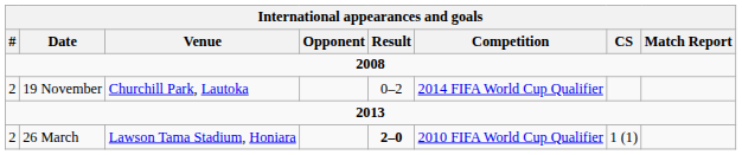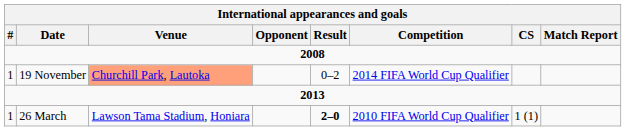 <table class="wikitable collapsible collapsed" style="font-size:90%">
 <tr>
 <th colspan="8"><strong>International appearances and goals</strong></th>
 </tr>
 <tr>
 <th>#</th>
 <th>Date</th>
 <th>Venue</th>
 <th>Opponent</th>
 <th>Result</th>
 <th>Competition</th>
 <th>CS</th>
 <th>Match Report</th>
 </tr>
 <tr>
 <td colspan=8 align=center><strong>2008</strong></td>
 </tr>
 <tr>
-<td align=center>2</td>
+<td align=center>1</td>
 <td>19 November</td>
-<td><a href='#'>Churchill Park</a>, <a href='#'>Lautoka</a></td>
+<td style="background: lightsalmon;"><a href='#'>Churchill Park</a>, <a href='#'>Lautoka</a></td>
 <td></td>
 <td align=center>0–2</td>
 <td><a href='#'>2014 FIFA World Cup Qualifier</a></td>
 <td></td>
 <td></td>
 </tr>
 <tr>
 <td colspan=8 align=center><strong>2013</strong></td>
 </tr>
 <tr>
-<td align=center>2</td>
+<td align=center>1</td>
 <td>26 March</td>
 <td><a href='#'>Lawson Tama Stadium</a>, <a href='#'>Honiara</a></td>
 <td></td>
 <td align=center><strong>2–0</strong></td>
 <td><a href='#'>2010 FIFA World Cup Qualifier</a></td>
 <td>1 (1)</td>
 <td></td>
 </tr>
 </table>
